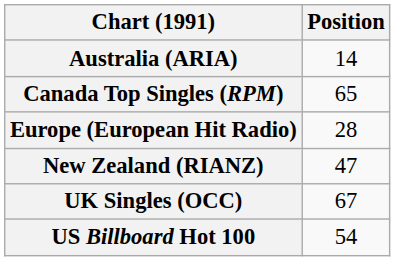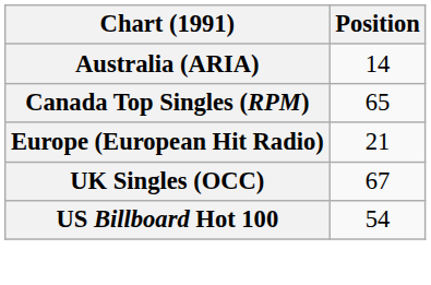 <table class="wikitable sortable plainrowheaders" style="text-align:center">
 <tr>
 <th>Chart (1991)</th>
 <th>Position</th>
 </tr>
 <tr>
 <th scope="row">Australia (ARIA)</th>
 <td>14</td>
 </tr>
 <tr>
 <th scope="row">Canada Top Singles (<em>RPM</em>)</th>
 <td>65</td>
 </tr>
 <tr>
 <th scope="row">Europe (European Hit Radio)</th>
-<td>28</td>
-</tr>
-<tr>
-<th scope="row">New Zealand (RIANZ)</th>
-<td>47</td>
+<td>21</td>
 </tr>
 <tr>
 <th scope="row">UK Singles (OCC)</th>
 <td>67</td>
 </tr>
 <tr>
 <th scope="row">US <em>Billboard</em> Hot 100</th>
 <td>54</td>
 </tr>
 </table>
